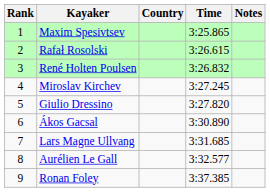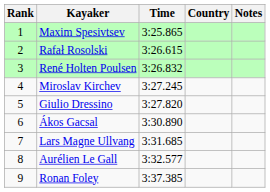 <table class="wikitable" style="text-align:center">
 <tr>
 <th>Rank</th>
 <th>Kayaker</th>
+<th>Time</th>
 <th>Country</th>
-<th>Time</th>
 <th>Notes</th>
 </tr>
 <tr bgcolor=bbffbb>
 <td>1</td>
 <td align=left><a href='#'>Maxim Spesivtsev</a></td>
+<td>3:25.865</td>
 <td align=left></td>
-<td>3:25.865</td>
 <td></td>
 </tr>
 <tr bgcolor=bbffbb>
 <td>2</td>
 <td align=left><a href='#'>Rafał Rosolski</a></td>
+<td>3:26.615</td>
 <td align=left></td>
-<td>3:26.615</td>
 <td></td>
 </tr>
 <tr bgcolor=bbffbb>
 <td>3</td>
 <td align=left><a href='#'>René Holten Poulsen</a></td>
+<td>3:26.832</td>
 <td align=left></td>
-<td>3:26.832</td>
 <td></td>
 </tr>
 <tr>
 <td>4</td>
 <td align=left><a href='#'>Miroslav Kirchev</a></td>
+<td>3:27.245</td>
 <td align=left></td>
-<td>3:27.245</td>
 <td></td>
 </tr>
 <tr>
 <td>5</td>
 <td align=left><a href='#'>Giulio Dressino</a></td>
+<td>3:27.820</td>
 <td align=left></td>
-<td>3:27.820</td>
 <td></td>
 </tr>
 <tr>
 <td>6</td>
 <td align=left><a href='#'>Ákos Gacsal</a></td>
+<td>3:30.890</td>
 <td align=left></td>
-<td>3:30.890</td>
 <td></td>
 </tr>
 <tr>
 <td>7</td>
 <td align=left><a href='#'>Lars Magne Ullvang</a></td>
+<td>3:31.685</td>
 <td align=left></td>
-<td>3:31.685</td>
 <td></td>
 </tr>
 <tr>
 <td>8</td>
 <td align=left><a href='#'>Aurélien Le Gall</a></td>
+<td>3:32.577</td>
 <td align=left></td>
-<td>3:32.577</td>
 <td></td>
 </tr>
 <tr>
 <td>9</td>
 <td align=left><a href='#'>Ronan Foley</a></td>
+<td>3:37.385</td>
 <td align=left></td>
-<td>3:37.385</td>
 <td></td>
 </tr>
 </table>
